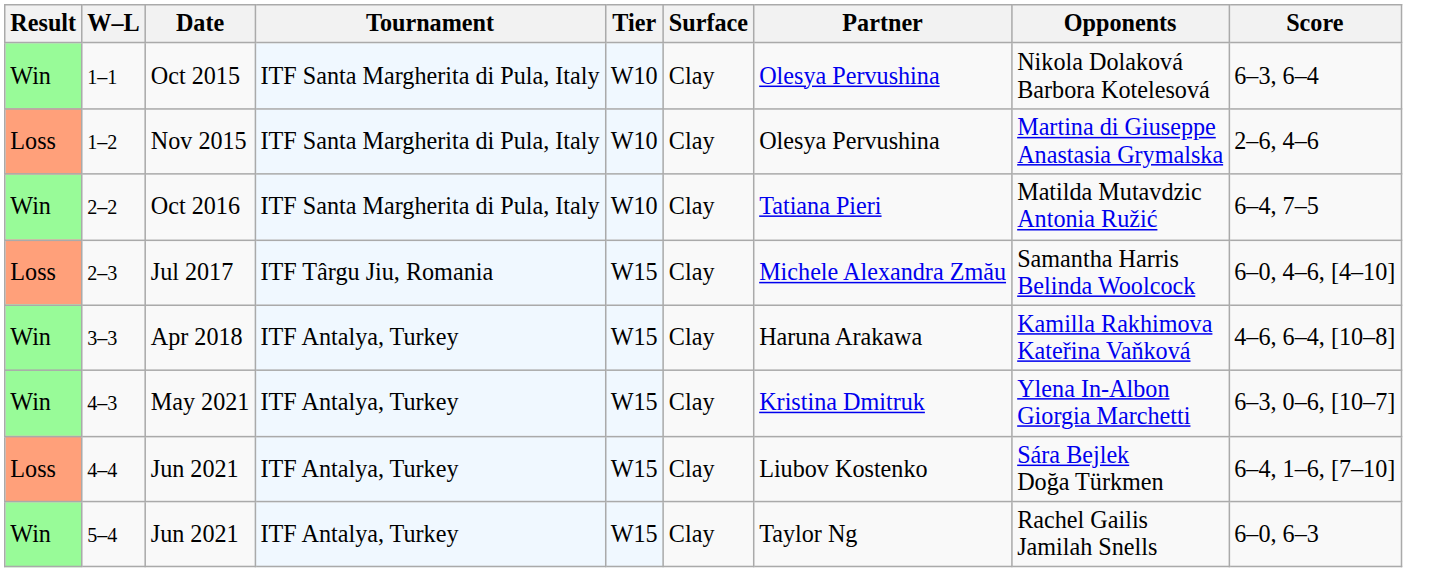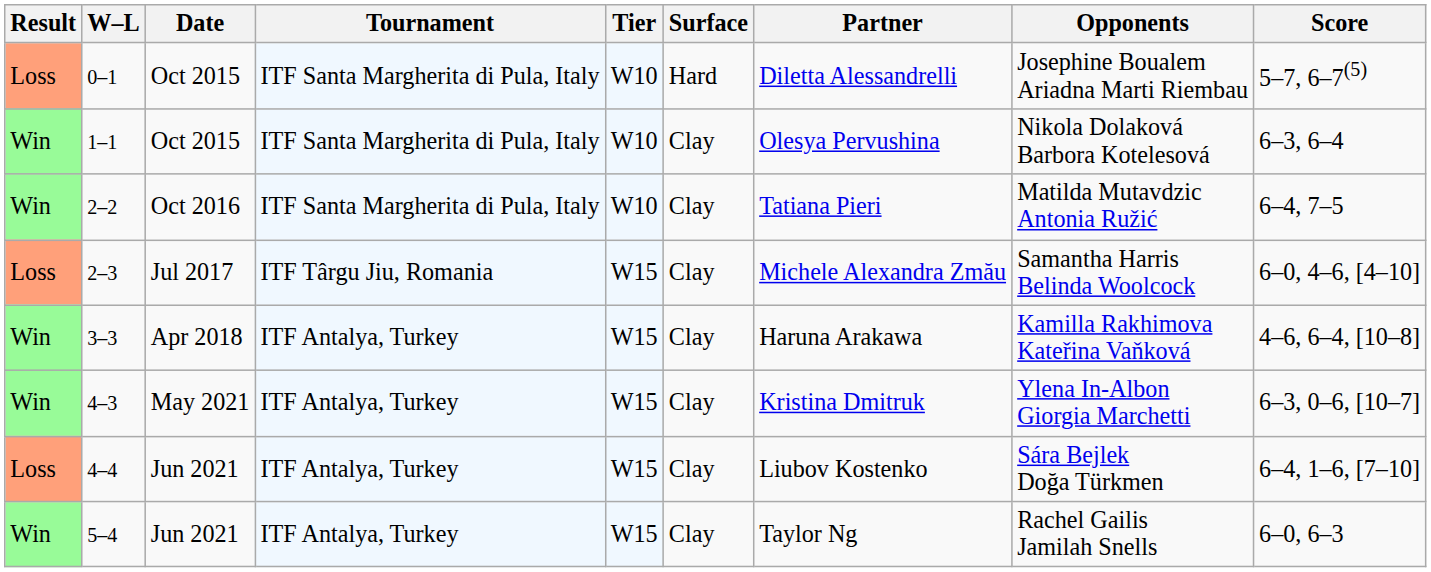 <table class="wikitable sortable">
 <tr>
 <th>Result</th>
 <th class="unsortable">W–L</th>
 <th>Date</th>
 <th>Tournament</th>
 <th>Tier</th>
 <th>Surface</th>
 <th>Partner</th>
 <th>Opponents</th>
 <th class="unsortable">Score</th>
 </tr>
 <tr>
+<td style="background:#ffa07a;">Loss</td>
+<td><small>0–1</small></td>
+<td>Oct 2015</td>
+<td style="background:#f0f8ff;">ITF Santa Margherita di Pula, Italy</td>
+<td style="background:#f0f8ff;">W10</td>
+<td>Hard</td>
+<td> <a href='#'>Diletta Alessandrelli</a></td>
+<td> Josephine Boualem <br>  Ariadna Marti Riembau</td>
+<td>5–7, 6–7<sup>(5)</sup></td>
+</tr>
+<tr>
 <td bgcolor="98FB98">Win</td>
 <td><small>1–1</small></td>
 <td>Oct 2015</td>
 <td style="background:#f0f8ff;">ITF Santa Margherita di Pula, Italy</td>
 <td style="background:#f0f8ff;">W10</td>
 <td>Clay</td>
 <td> <a href='#'>Olesya Pervushina</a></td>
 <td> Nikola Dolaková <br>  Barbora Kotelesová</td>
 <td>6–3, 6–4</td>
-</tr>
-<tr>
-<td style="background:#ffa07a;">Loss</td>
-<td><small>1–2</small></td>
-<td>Nov 2015</td>
-<td style="background:#f0f8ff;">ITF Santa Margherita di Pula, Italy</td>
-<td style="background:#f0f8ff;">W10</td>
-<td>Clay</td>
-<td> Olesya Pervushina</td>
-<td> <a href='#'>Martina di Giuseppe</a> <br>  <a href='#'>Anastasia Grymalska</a></td>
-<td>2–6, 4–6</td>
 </tr>
 <tr>
 <td bgcolor="98FB98">Win</td>
 <td><small>2–2</small></td>
 <td>Oct 2016</td>
 <td style="background:#f0f8ff;">ITF Santa Margherita di Pula, Italy</td>
 <td style="background:#f0f8ff;">W10</td>
 <td>Clay</td>
 <td> <a href='#'>Tatiana Pieri</a></td>
 <td> Matilda Mutavdzic <br>  <a href='#'>Antonia Ružić</a></td>
 <td>6–4, 7–5</td>
 </tr>
 <tr>
 <td style="background:#ffa07a;">Loss</td>
 <td><small>2–3</small></td>
 <td>Jul 2017</td>
 <td style="background:#f0f8ff;">ITF Târgu Jiu, Romania</td>
 <td style="background:#f0f8ff;">W15</td>
 <td>Clay</td>
 <td> <a href='#'>Michele Alexandra Zmău</a></td>
 <td> Samantha Harris <br>  <a href='#'>Belinda Woolcock</a></td>
 <td>6–0, 4–6, [4–10]</td>
 </tr>
 <tr>
 <td bgcolor="98FB98">Win</td>
 <td><small>3–3</small></td>
 <td>Apr 2018</td>
 <td style="background:#f0f8ff;">ITF Antalya, Turkey</td>
 <td style="background:#f0f8ff;">W15</td>
 <td>Clay</td>
 <td> Haruna Arakawa</td>
 <td> <a href='#'>Kamilla Rakhimova</a> <br>  <a href='#'>Kateřina Vaňková</a></td>
 <td>4–6, 6–4, [10–8]</td>
 </tr>
 <tr>
 <td bgcolor="98FB98">Win</td>
 <td><small>4–3</small></td>
 <td>May 2021</td>
 <td style="background:#f0f8ff;">ITF Antalya, Turkey</td>
 <td style="background:#f0f8ff;">W15</td>
 <td>Clay</td>
 <td> <a href='#'>Kristina Dmitruk</a></td>
 <td> <a href='#'>Ylena In-Albon</a> <br>  <a href='#'>Giorgia Marchetti</a></td>
 <td>6–3, 0–6, [10–7]</td>
 </tr>
 <tr>
 <td style="background:#ffa07a;">Loss</td>
 <td><small>4–4</small></td>
 <td>Jun 2021</td>
 <td style="background:#f0f8ff;">ITF Antalya, Turkey</td>
 <td style="background:#f0f8ff;">W15</td>
 <td>Clay</td>
 <td> Liubov Kostenko</td>
 <td> <a href='#'>Sára Bejlek</a> <br>  Doğa Türkmen</td>
 <td>6–4, 1–6, [7–10]</td>
 </tr>
 <tr>
 <td bgcolor="98FB98">Win</td>
 <td><small>5–4</small></td>
 <td>Jun 2021</td>
 <td style="background:#f0f8ff;">ITF Antalya, Turkey</td>
 <td style="background:#f0f8ff;">W15</td>
 <td>Clay</td>
 <td> Taylor Ng</td>
 <td> Rachel Gailis <br>  Jamilah Snells</td>
 <td>6–0, 6–3</td>
 </tr>
 </table>
